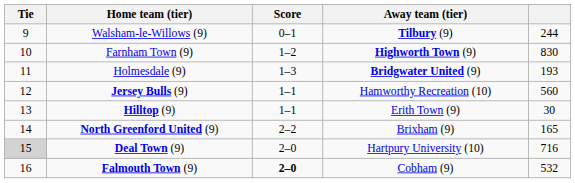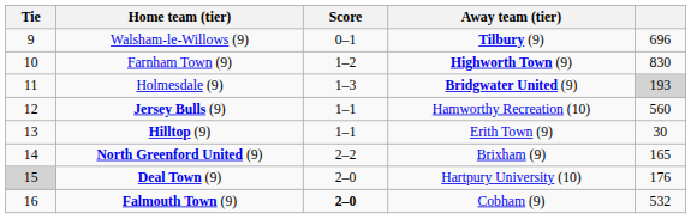 <table class="wikitable" style="width:700px;text-align:center;font-size:90%">
 <tr>
 <th scope="col" style="width: 7.50%">Tie</th>
 <th scope="col" style="width:36.25%">Home team (tier)</th>
 <th scope="col" style="width:12.50%">Score</th>
 <th scope="col" style="width:36.25%">Away team (tier)</th>
 <th scope="col" style="width: 7.50%"></th>
 </tr>
 <tr>
 <td>9</td>
 <td><a href='#'>Walsham-le-Willows</a> (9)</td>
 <td>0–1</td>
 <td><strong><a href='#'> Tilbury</a></strong> (9)</td>
-<td>244</td>
+<td>696</td>
 </tr>
 <tr>
 <td>10</td>
 <td><a href='#'>Farnham Town</a> (9)</td>
 <td>1–2</td>
 <td><strong><a href='#'>Highworth Town</a></strong> (9)</td>
 <td>830</td>
 </tr>
 <tr>
 <td>11</td>
 <td><a href='#'>Holmesdale</a> (9)</td>
 <td>1–3</td>
 <td><strong><a href='#'>Bridgwater United</a></strong> (9)</td>
-<td>193</td>
+<td style="background: lightgrey;">193</td>
 </tr>
 <tr>
 <td>12</td>
 <td><strong><a href='#'>Jersey Bulls</a></strong> (9)</td>
 <td>1–1 </td>
 <td><a href='#'>Hamworthy Recreation</a> (10)</td>
 <td>560</td>
 </tr>
 <tr>
 <td>13</td>
 <td><strong><a href='#'>Hilltop</a></strong> (9)</td>
 <td>1–1 </td>
 <td><a href='#'>Erith Town</a> (9)</td>
 <td>30</td>
 </tr>
 <tr>
 <td>14</td>
 <td><strong><a href='#'>North Greenford United</a></strong> (9)</td>
 <td>2–2 </td>
 <td><a href='#'>Brixham</a> (9)</td>
 <td>165</td>
 </tr>
 <tr>
 <td style="background: lightgrey;">15</td>
 <td><strong><a href='#'>Deal Town</a></strong> (9)</td>
 <td>2–0</td>
 <td><a href='#'>Hartpury University</a> (10)</td>
-<td>716</td>
+<td>176</td>
 </tr>
 <tr>
 <td>16</td>
 <td><strong><a href='#'>Falmouth Town</a></strong> (9)</td>
 <td><strong>2–0</strong></td>
 <td><a href='#'>Cobham</a> (9)</td>
 <td>532</td>
 </tr>
 </table>
